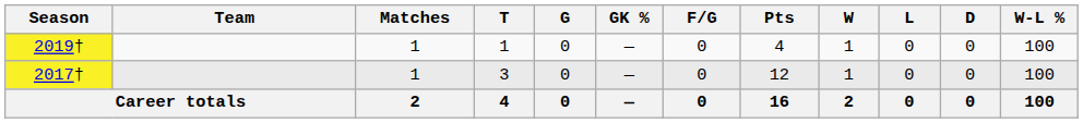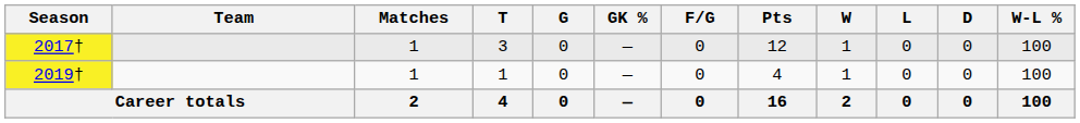 <table class="wikitable sortable"  style="font-size:90%; text-align:center; width:85%;">
 <tr>
 <th width=2%>Season</th>
 <th width=8%>Team</th>
 <th width=2%>Matches</th>
 <th width=2%>T</th>
 <th width=2%>G</th>
 <th width=2%>GK %</th>
 <th width=2%>F/G</th>
 <th width=2%>Pts</th>
 <th width=2%>W</th>
 <th width=2%>L</th>
 <th width=2%>D</th>
 <th width=2%>W-L %</th>
 </tr>
+<tr style="background:#eaeaea;">
+<th scope="row" style="text-align:center;background:#f9f025; font-weight:normal"><a href='#'>2017</a>†</th>
+<td style="text-align:center;"></td>
+<td>1</td>
+<td>3</td>
+<td>0</td>
+<td>—</td>
+<td>0</td>
+<td>12</td>
+<td>1</td>
+<td>0</td>
+<td>0</td>
+<td>100</td>
+</tr>
 <tr>
 <th scope="row" style="text-align:center;background:#f9f025; font-weight:normal"><a href='#'>2019</a>†</th>
 <td style="text-align:center;"></td>
 <td>1</td>
 <td>1</td>
 <td>0</td>
 <td>—</td>
 <td>0</td>
 <td>4</td>
-<td>1</td>
-<td>0</td>
-<td>0</td>
-<td>100</td>
-</tr>
-<tr style="background:#eaeaea;">
-<th scope="row" style="text-align:center;background:#f9f025; font-weight:normal"><a href='#'>2017</a>†</th>
-<td style="text-align:center;"></td>
-<td>1</td>
-<td>3</td>
-<td>0</td>
-<td>—</td>
-<td>0</td>
-<td>12</td>
 <td>1</td>
 <td>0</td>
 <td>0</td>
 <td>100</td>
 </tr>
 <tr class="sortbottom">
 <th colspan=2>Career totals</th>
 <th>2</th>
 <th>4</th>
 <th>0</th>
 <th>—</th>
 <th>0</th>
 <th>16</th>
 <th>2</th>
 <th>0</th>
 <th>0</th>
 <th>100</th>
 </tr>
 </table>
